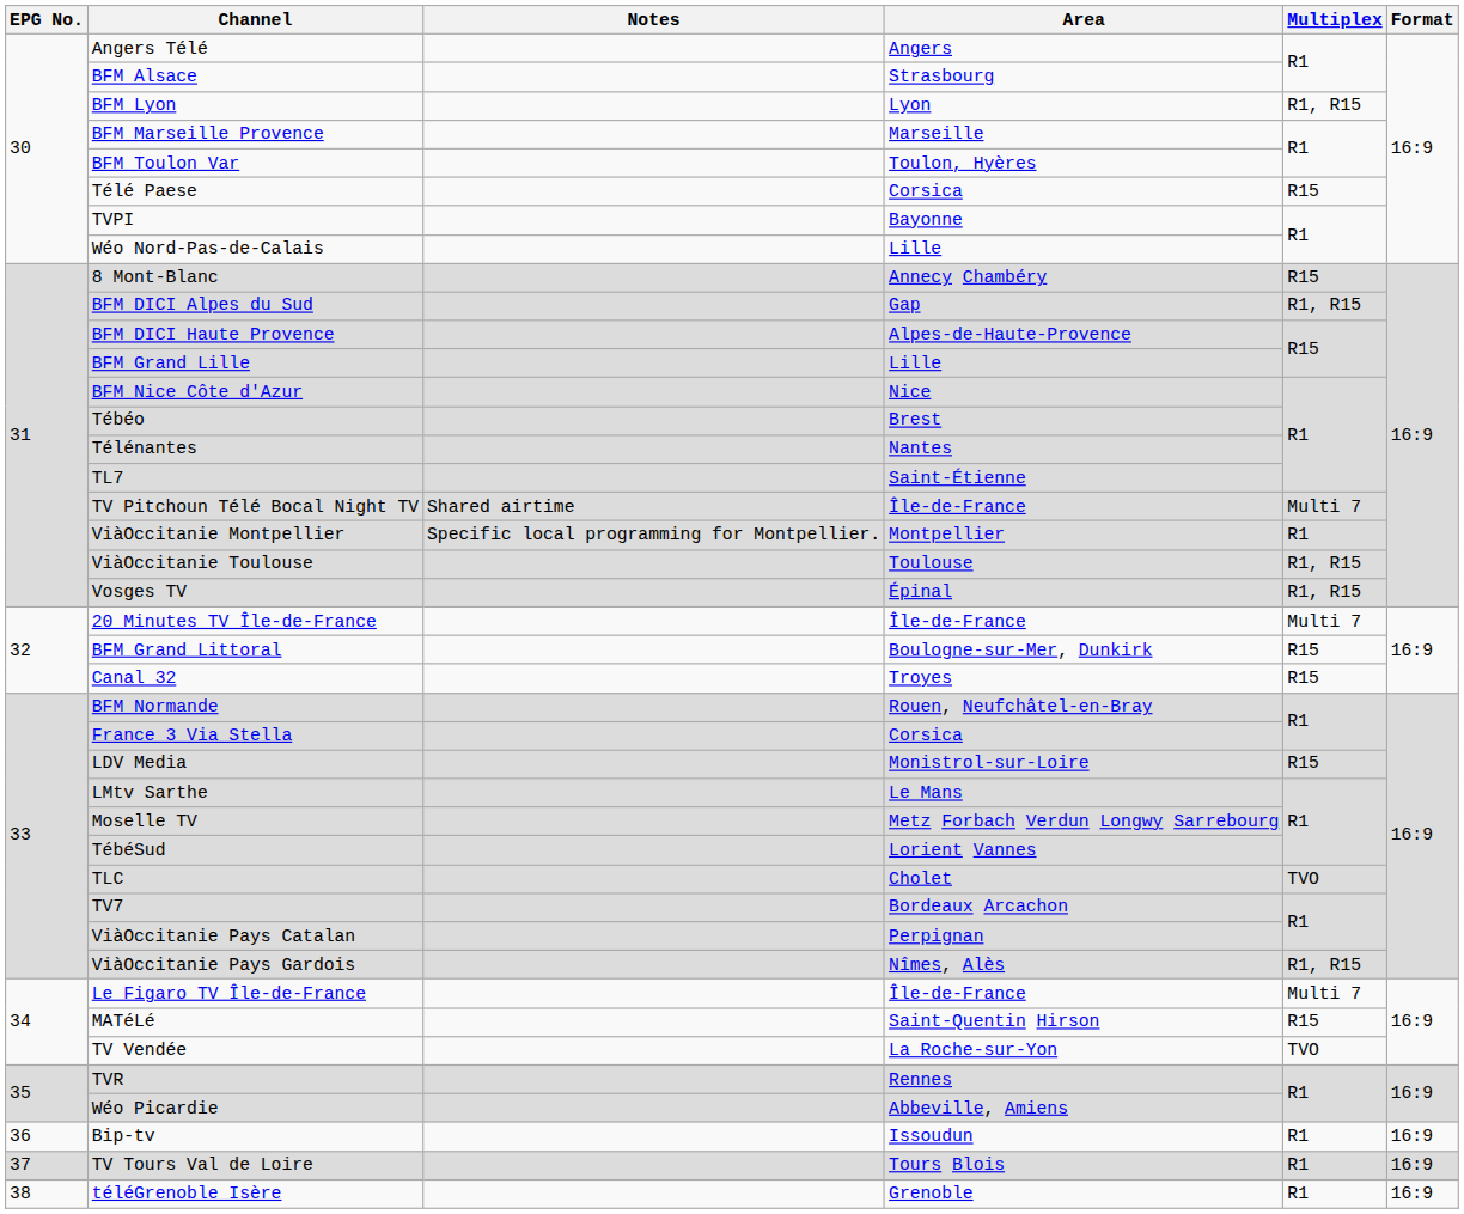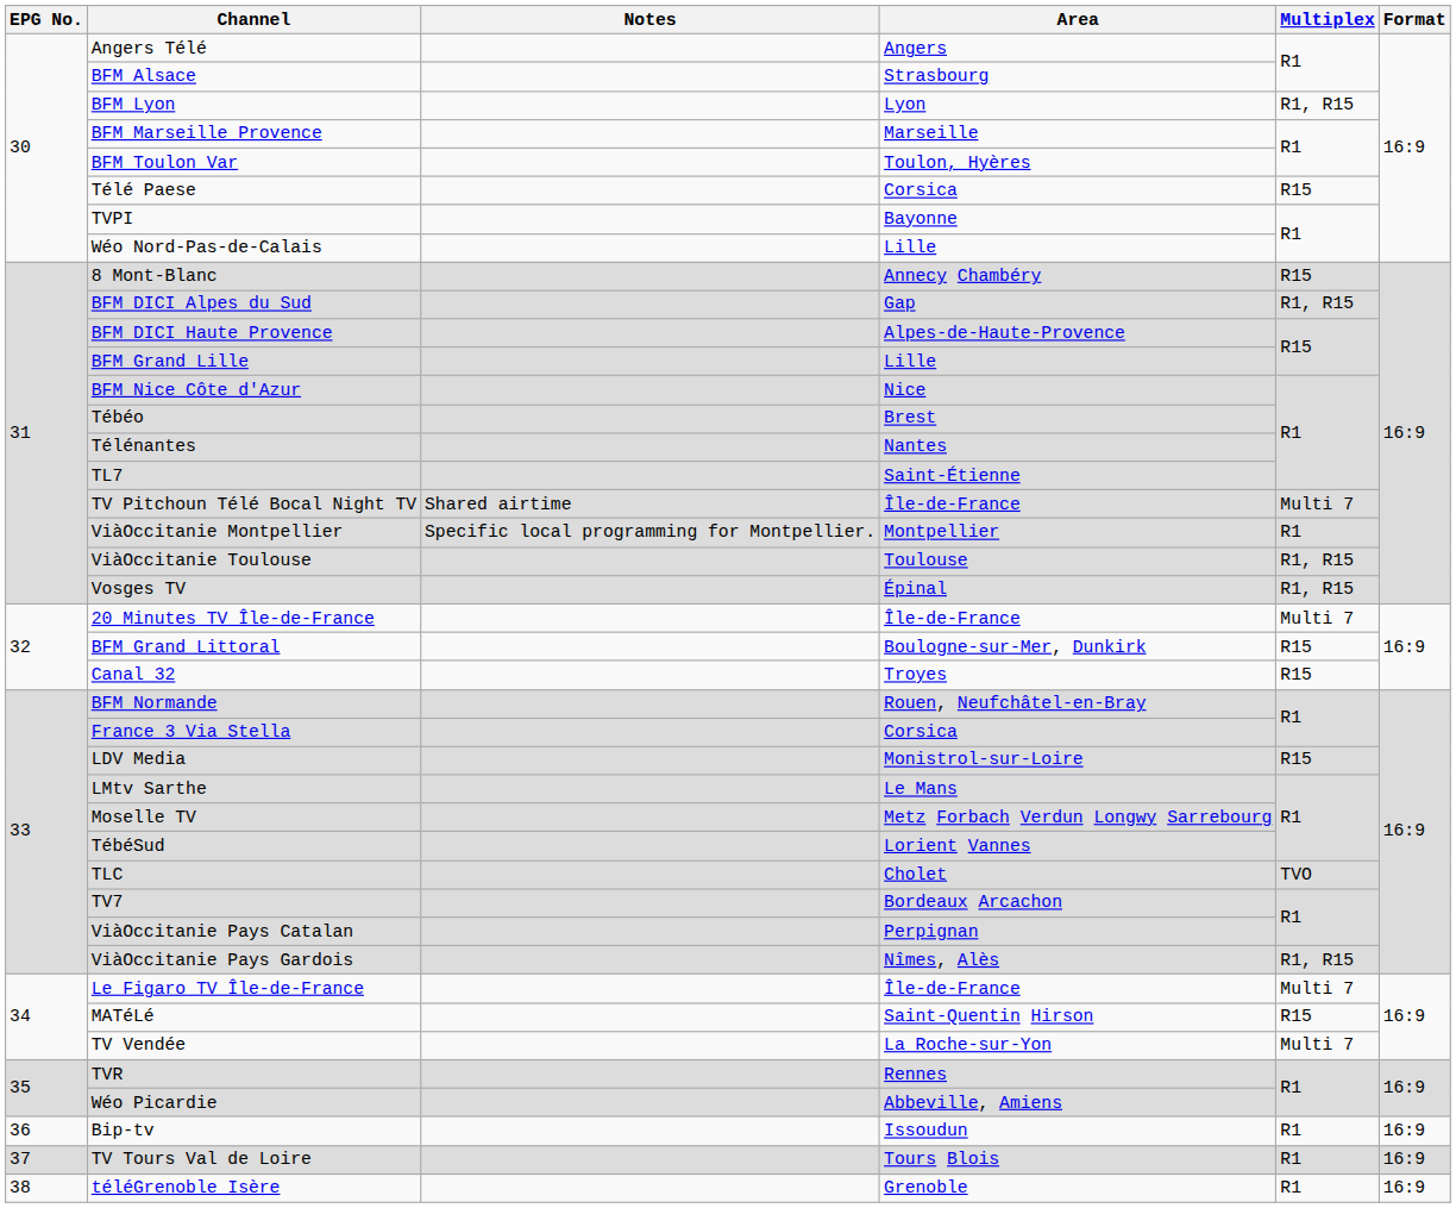 <table class="wikitable sortable">
 <tr>
 <th>EPG No.</th>
 <th>Channel</th>
 <th>Notes</th>
 <th>Area</th>
 <th><a href='#'>Multiplex</a></th>
 <th>Format</th>
 </tr>
 <tr>
 <td rowspan=8>30</td>
 <td>Angers Télé</td>
 <td></td>
 <td><a href='#'>Angers</a></td>
 <td rowspan=2>R1</td>
 <td rowspan=8>16:9</td>
 </tr>
 <tr>
 <td><a href='#'>BFM Alsace</a></td>
 <td></td>
 <td><a href='#'>Strasbourg</a> </td>
 </tr>
 <tr>
 <td><a href='#'>BFM Lyon</a></td>
 <td></td>
 <td><a href='#'>Lyon</a></td>
 <td>R1, R15</td>
 </tr>
 <tr>
 <td><a href='#'>BFM Marseille Provence</a></td>
 <td></td>
 <td><a href='#'>Marseille</a></td>
 <td rowspan="2">R1</td>
 </tr>
 <tr>
 <td><a href='#'>BFM Toulon Var</a></td>
 <td></td>
 <td><a href='#'>Toulon, Hyères</a></td>
 </tr>
 <tr>
 <td>Télé Paese</td>
 <td></td>
 <td><a href='#'>Corsica</a></td>
 <td>R15</td>
 </tr>
 <tr>
 <td>TVPI</td>
 <td></td>
 <td><a href='#'>Bayonne</a></td>
 <td rowspan="2">R1</td>
 </tr>
 <tr>
 <td>Wéo Nord-Pas-de-Calais</td>
 <td></td>
 <td><a href='#'>Lille</a></td>
 </tr>
 <tr>
 <td bgcolor="#dcdcdc" rowspan="12">31</td>
 <td bgcolor="#dcdcdc">8 Mont-Blanc</td>
 <td bgcolor="#dcdcdc"></td>
 <td bgcolor="#dcdcdc"><a href='#'>Annecy</a>  <a href='#'>Chambéry</a></td>
 <td bgcolor="#dcdcdc">R15</td>
 <td bgcolor="#dcdcdc" rowspan="12">16:9</td>
 </tr>
 <tr>
 <td bgcolor="#dcdcdc"><a href='#'>BFM DICI Alpes du Sud</a></td>
 <td bgcolor="#dcdcdc"></td>
 <td bgcolor="#dcdcdc"><a href='#'>Gap</a></td>
 <td bgcolor="#dcdcdc">R1, R15</td>
 </tr>
 <tr>
 <td bgcolor="#dcdcdc"><a href='#'>BFM DICI Haute Provence</a></td>
 <td bgcolor="#dcdcdc"></td>
 <td bgcolor="#dcdcdc"><a href='#'>Alpes-de-Haute-Provence</a></td>
 <td bgcolor="#dcdcdc" rowspan="2">R15</td>
 </tr>
 <tr>
 <td bgcolor="#dcdcdc"><a href='#'>BFM Grand Lille</a></td>
 <td bgcolor="#dcdcdc"></td>
 <td bgcolor="#dcdcdc"><a href='#'>Lille</a></td>
 </tr>
 <tr>
 <td bgcolor="#dcdcdc"><a href='#'>BFM Nice Côte d'Azur</a></td>
 <td bgcolor="#dcdcdc"></td>
 <td bgcolor="#dcdcdc"><a href='#'>Nice</a></td>
 <td bgcolor="#dcdcdc" rowspan="4">R1</td>
 </tr>
 <tr>
 <td bgcolor="#dcdcdc">Tébéo</td>
 <td bgcolor="#dcdcdc"></td>
 <td bgcolor="#dcdcdc"><a href='#'>Brest</a></td>
 </tr>
 <tr>
 <td bgcolor="#dcdcdc">Télénantes</td>
 <td bgcolor="#dcdcdc"></td>
 <td bgcolor="#dcdcdc"><a href='#'>Nantes</a></td>
 </tr>
 <tr>
 <td bgcolor="#dcdcdc">TL7</td>
 <td bgcolor="#dcdcdc"></td>
 <td bgcolor="#dcdcdc"><a href='#'>Saint-Étienne</a></td>
 </tr>
 <tr>
 <td bgcolor="#dcdcdc">TV Pitchoun  Télé Bocal  Night TV</td>
 <td bgcolor="#dcdcdc">Shared airtime</td>
 <td bgcolor="#dcdcdc"><a href='#'>Île-de-France</a></td>
 <td bgcolor="#dcdcdc">Multi 7</td>
 </tr>
 <tr>
 <td bgcolor="#dcdcdc">ViàOccitanie Montpellier</td>
 <td bgcolor="#dcdcdc">Specific local programming for Montpellier.</td>
 <td bgcolor="#dcdcdc"><a href='#'>Montpellier</a></td>
 <td bgcolor="#dcdcdc">R1</td>
 </tr>
 <tr>
 <td bgcolor="#dcdcdc">ViàOccitanie Toulouse</td>
 <td bgcolor="#dcdcdc"></td>
 <td bgcolor="#dcdcdc"><a href='#'>Toulouse</a></td>
 <td bgcolor="#dcdcdc">R1, R15</td>
 </tr>
 <tr>
 <td bgcolor="#dcdcdc">Vosges TV</td>
 <td bgcolor="#dcdcdc"></td>
 <td bgcolor="#dcdcdc"><a href='#'>Épinal</a></td>
 <td bgcolor="#dcdcdc">R1, R15</td>
 </tr>
 <tr>
 <td rowspan=3>32</td>
 <td><a href='#'>20 Minutes TV Île-de-France</a></td>
 <td></td>
 <td><a href='#'>Île-de-France</a></td>
 <td>Multi 7</td>
 <td rowspan="3">16:9</td>
 </tr>
 <tr>
 <td><a href='#'>BFM Grand Littoral</a></td>
 <td></td>
 <td><a href='#'>Boulogne-sur-Mer</a>, <a href='#'>Dunkirk</a></td>
 <td>R15</td>
 </tr>
 <tr>
 <td><a href='#'>Canal 32</a></td>
 <td></td>
 <td><a href='#'>Troyes</a></td>
 <td>R15</td>
 </tr>
 <tr>
 <td bgcolor="#dcdcdc" rowspan="10">33</td>
 <td bgcolor="#dcdcdc"><a href='#'>BFM Normande</a></td>
 <td bgcolor="#dcdcdc"></td>
 <td bgcolor="#dcdcdc"><a href='#'>Rouen</a>, <a href='#'>Neufchâtel-en-Bray</a></td>
 <td bgcolor="#dcdcdc" rowspan="2">R1</td>
 <td bgcolor="#dcdcdc" rowspan="10">16:9</td>
 </tr>
 <tr>
 <td bgcolor="#dcdcdc"><a href='#'>France 3 Via Stella</a></td>
 <td bgcolor="#dcdcdc"></td>
 <td bgcolor="#dcdcdc"><a href='#'>Corsica</a></td>
 </tr>
 <tr>
 <td bgcolor="#dcdcdc">LDV Media</td>
 <td bgcolor="#dcdcdc"></td>
 <td bgcolor="#dcdcdc"><a href='#'>Monistrol-sur-Loire</a></td>
 <td bgcolor="#dcdcdc">R15</td>
 </tr>
 <tr>
 <td bgcolor="#dcdcdc">LMtv Sarthe</td>
 <td bgcolor="#dcdcdc"></td>
 <td bgcolor="#dcdcdc"><a href='#'>Le Mans</a></td>
 <td bgcolor="#dcdcdc" rowspan="3">R1</td>
 </tr>
 <tr>
 <td bgcolor="#dcdcdc">Moselle TV</td>
 <td bgcolor="#dcdcdc"></td>
 <td bgcolor="#dcdcdc"><a href='#'>Metz</a>  <a href='#'>Forbach</a>  <a href='#'>Verdun</a>  <a href='#'>Longwy</a>  <a href='#'>Sarrebourg</a></td>
 </tr>
 <tr>
 <td bgcolor="#dcdcdc">TébéSud</td>
 <td bgcolor="#dcdcdc"></td>
 <td bgcolor="#dcdcdc"><a href='#'>Lorient</a>  <a href='#'>Vannes</a></td>
 </tr>
 <tr>
 <td bgcolor="#dcdcdc">TLC</td>
 <td bgcolor="#dcdcdc"></td>
 <td bgcolor="#dcdcdc"><a href='#'>Cholet</a></td>
 <td bgcolor="#dcdcdc">TVO</td>
 </tr>
 <tr>
 <td bgcolor="#dcdcdc">TV7</td>
 <td bgcolor="#dcdcdc"></td>
 <td bgcolor="#dcdcdc"><a href='#'>Bordeaux</a>  <a href='#'>Arcachon</a></td>
 <td bgcolor="#dcdcdc" rowspan="2">R1</td>
 </tr>
 <tr>
 <td bgcolor="#dcdcdc">ViàOccitanie Pays Catalan</td>
 <td bgcolor="#dcdcdc"></td>
 <td bgcolor="#dcdcdc"><a href='#'>Perpignan</a></td>
 </tr>
 <tr>
 <td bgcolor="#dcdcdc">ViàOccitanie Pays Gardois</td>
 <td bgcolor="#dcdcdc"></td>
 <td bgcolor="#dcdcdc"><a href='#'>Nîmes</a>, <a href='#'>Alès</a></td>
 <td bgcolor="#dcdcdc">R1, R15</td>
 </tr>
 <tr>
 <td rowspan=3>34</td>
 <td><a href='#'>Le Figaro TV Île-de-France</a></td>
 <td></td>
 <td><a href='#'>Île-de-France</a></td>
 <td>Multi 7</td>
 <td rowspan="3">16:9</td>
 </tr>
 <tr>
 <td>MATéLé</td>
 <td></td>
 <td><a href='#'>Saint-Quentin</a>  <a href='#'>Hirson</a></td>
 <td>R15</td>
 </tr>
 <tr>
 <td>TV Vendée</td>
 <td></td>
 <td><a href='#'>La Roche-sur-Yon</a></td>
-<td>TVO</td>
+<td>Multi 7</td>
 </tr>
 <tr>
 <td bgcolor="#dcdcdc" rowspan=2>35</td>
 <td bgcolor="#dcdcdc">TVR</td>
 <td bgcolor="#dcdcdc"></td>
 <td bgcolor="#dcdcdc"><a href='#'>Rennes</a></td>
 <td bgcolor="#dcdcdc" rowspan="2">R1</td>
 <td bgcolor="#dcdcdc" rowspan="2">16:9</td>
 </tr>
 <tr>
 <td bgcolor="#dcdcdc">Wéo Picardie</td>
 <td bgcolor="#dcdcdc"></td>
 <td bgcolor="#dcdcdc"><a href='#'>Abbeville</a>, <a href='#'>Amiens</a></td>
 </tr>
 <tr>
 <td>36</td>
 <td>Bip-tv</td>
 <td></td>
 <td><a href='#'>Issoudun</a></td>
 <td>R1</td>
 <td>16:9</td>
 </tr>
 <tr>
 <td bgcolor="#dcdcdc">37</td>
 <td bgcolor="#dcdcdc">TV Tours Val de Loire</td>
 <td bgcolor="#dcdcdc"></td>
 <td bgcolor="#dcdcdc"><a href='#'>Tours</a>  <a href='#'>Blois</a></td>
 <td bgcolor="#dcdcdc">R1</td>
 <td bgcolor="#dcdcdc">16:9</td>
 </tr>
 <tr>
 <td>38</td>
 <td><a href='#'>téléGrenoble Isère</a></td>
 <td></td>
 <td><a href='#'>Grenoble</a></td>
 <td>R1</td>
 <td>16:9</td>
 </tr>
 </table>
